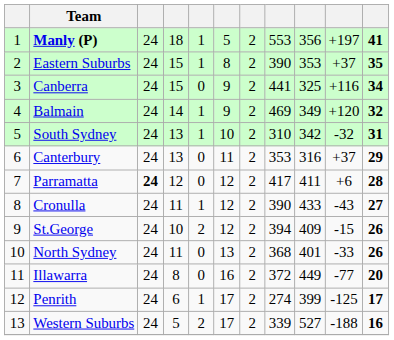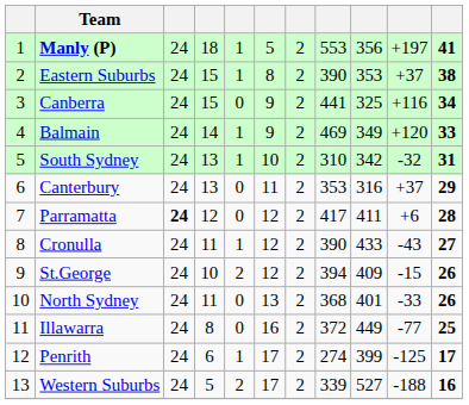 <table class="wikitable" style="text-align:center;">
 <tr>
 <th width="20"></th>
 <th>Team</th>
 <th width="20"></th>
 <th width="20"></th>
 <th width="20"></th>
 <th width="20"></th>
 <th width="20"></th>
 <th width="25"></th>
 <th width="25"></th>
 <th width="30"></th>
 <th width="20"></th>
 </tr>
 <tr style="background: #ccffcc;">
 <td>1</td>
 <td style="text-align:left;"> <strong><a href='#'>Manly</a> (P)</strong></td>
 <td>24</td>
 <td>18</td>
 <td>1</td>
 <td>5</td>
 <td>2</td>
 <td>553</td>
 <td>356</td>
 <td>+197</td>
 <td><strong>41</strong></td>
 </tr>
 <tr style="background: #ccffcc;">
 <td>2</td>
 <td style="text-align:left;"> <a href='#'>Eastern Suburbs</a></td>
 <td>24</td>
 <td>15</td>
 <td>1</td>
 <td>8</td>
 <td>2</td>
 <td>390</td>
 <td>353</td>
 <td>+37</td>
-<td><strong>35</strong></td>
+<td><strong>38</strong></td>
 </tr>
 <tr style="background: #ccffcc;">
 <td>3</td>
 <td style="text-align:left;"> <a href='#'>Canberra</a></td>
 <td>24</td>
 <td>15</td>
 <td>0</td>
 <td>9</td>
 <td>2</td>
 <td>441</td>
 <td>325</td>
 <td>+116</td>
 <td><strong>34</strong></td>
 </tr>
 <tr style="background: #ccffcc;">
 <td>4</td>
 <td style="text-align:left;"> <a href='#'>Balmain</a></td>
 <td>24</td>
 <td>14</td>
 <td>1</td>
 <td>9</td>
 <td>2</td>
 <td>469</td>
 <td>349</td>
 <td>+120</td>
-<td><strong>32</strong></td>
+<td><strong>33</strong></td>
 </tr>
 <tr style="background: #ccffcc;">
 <td>5</td>
 <td style="text-align:left;"> <a href='#'>South Sydney</a></td>
 <td>24</td>
 <td>13</td>
 <td>1</td>
 <td>10</td>
 <td>2</td>
 <td>310</td>
 <td>342</td>
 <td>-32</td>
 <td><strong>31</strong></td>
 </tr>
 <tr>
 <td>6</td>
 <td style="text-align:left;"> <a href='#'>Canterbury</a></td>
 <td>24</td>
 <td>13</td>
 <td>0</td>
 <td>11</td>
 <td>2</td>
 <td>353</td>
 <td>316</td>
 <td>+37</td>
 <td><strong>29</strong></td>
 </tr>
 <tr>
 <td>7</td>
 <td style="text-align:left;"> <a href='#'>Parramatta</a></td>
 <td><strong>24</strong></td>
 <td>12</td>
 <td>0</td>
 <td>12</td>
 <td>2</td>
 <td>417</td>
 <td>411</td>
 <td>+6</td>
 <td><strong>28</strong></td>
 </tr>
 <tr>
 <td>8</td>
 <td style="text-align:left;"> <a href='#'>Cronulla</a></td>
 <td>24</td>
 <td>11</td>
 <td>1</td>
 <td>12</td>
 <td>2</td>
 <td>390</td>
 <td>433</td>
 <td>-43</td>
 <td><strong>27</strong></td>
 </tr>
 <tr>
 <td>9</td>
 <td style="text-align:left;"> <a href='#'>St.George</a></td>
 <td>24</td>
 <td>10</td>
 <td>2</td>
 <td>12</td>
 <td>2</td>
 <td>394</td>
 <td>409</td>
 <td>-15</td>
 <td><strong>26</strong></td>
 </tr>
 <tr>
 <td>10</td>
 <td style="text-align:left;"> <a href='#'>North Sydney</a></td>
 <td>24</td>
 <td>11</td>
 <td>0</td>
 <td>13</td>
 <td>2</td>
 <td>368</td>
 <td>401</td>
 <td>-33</td>
 <td><strong>26</strong></td>
 </tr>
 <tr>
 <td>11</td>
 <td style="text-align:left;"> <a href='#'>Illawarra</a></td>
 <td>24</td>
 <td>8</td>
 <td>0</td>
 <td>16</td>
 <td>2</td>
 <td>372</td>
 <td>449</td>
 <td>-77</td>
-<td><strong>20</strong></td>
+<td><strong>25</strong></td>
 </tr>
 <tr>
 <td>12</td>
 <td style="text-align:left;"> <a href='#'>Penrith</a></td>
 <td>24</td>
 <td>6</td>
 <td>1</td>
 <td>17</td>
 <td>2</td>
 <td>274</td>
 <td>399</td>
 <td>-125</td>
 <td><strong>17</strong></td>
 </tr>
 <tr>
 <td>13</td>
 <td style="text-align:left;"> <a href='#'>Western Suburbs</a></td>
 <td>24</td>
 <td>5</td>
 <td>2</td>
 <td>17</td>
 <td>2</td>
 <td>339</td>
 <td>527</td>
 <td>-188</td>
 <td><strong>16</strong></td>
 </tr>
 <tr>
 </tr>
 </table>
